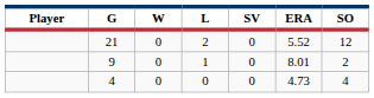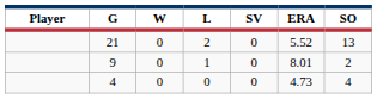 <table class="wikitable sortable">
 <tr>
 <th style="background:#FFFFFF; border-top:#023465 5px solid; border-bottom:#ba313c 5px solid;" width="16%">Player</th>
 <th style="background:#FFFFFF; border-top:#023465 5px solid; border-bottom:#ba313c 5px solid;" width="9%">G</th>
 <th style="background:#FFFFFF; border-top:#023465 5px solid; border-bottom:#ba313c 5px solid;" width="9%">W</th>
 <th style="background:#FFFFFF; border-top:#023465 5px solid; border-bottom:#ba313c 5px solid;" width="9%">L</th>
 <th style="background:#FFFFFF; border-top:#023465 5px solid; border-bottom:#ba313c 5px solid;" width="9%">SV</th>
 <th style="background:#FFFFFF; border-top:#023465 5px solid; border-bottom:#ba313c 5px solid;" width="9%">ERA</th>
 <th style="background:#FFFFFF; border-top:#023465 5px solid; border-bottom:#ba313c 5px solid;" width="9%">SO</th>
 </tr>
 <tr align="center">
 <td></td>
 <td>21</td>
 <td>0</td>
 <td>2</td>
 <td>0</td>
 <td>5.52</td>
-<td>12</td>
+<td>13</td>
 </tr>
 <tr align="center">
 <td></td>
 <td>9</td>
 <td>0</td>
 <td>1</td>
 <td>0</td>
 <td>8.01</td>
 <td>2</td>
 </tr>
 <tr align="center">
 <td></td>
 <td>4</td>
 <td>0</td>
 <td>0</td>
 <td>0</td>
 <td>4.73</td>
 <td>4</td>
 </tr>
 </table>
